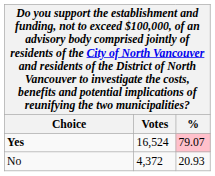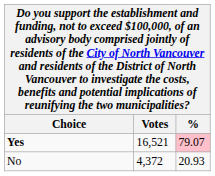 <table class="wikitable">
 <tr>
 <th colspan="3"><em>Do you support the establishment and funding, not to exceed $100,000, of an advisory body comprised jointly of residents of the <a href='#'>City of North Vancouver</a> and residents of the District of North Vancouver to investigate the costs, benefits and potential implications of reunifying the two municipalities?</em></th>
 </tr>
 <tr>
 <th style="width: 170px">Choice</th>
 <th style="width: 50px">Votes</th>
 <th style="width: 40px">%</th>
 </tr>
 <tr>
 <td><strong>Yes</strong></td>
-<td>16,524</td>
+<td>16,521</td>
 <td style="background: pink;">79.07</td>
 </tr>
 <tr>
 <td>No</td>
 <td>4,372</td>
 <td>20.93</td>
 </tr>
 </table>
